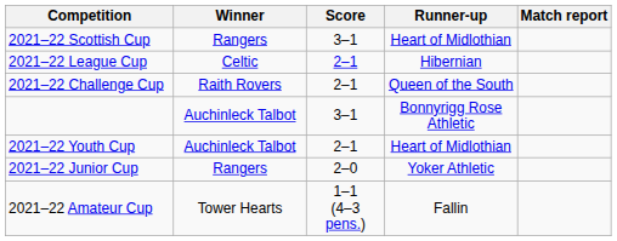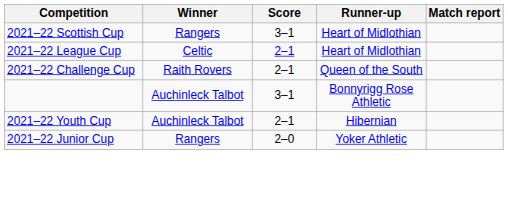 <table class="wikitable" style="text-align:center">
 <tr>
 <th width=180>Competition</th>
 <th width=140>Winner</th>
 <th width=80>Score</th>
 <th width=140>Runner-up</th>
 <th>Match report</th>
 </tr>
 <tr>
 <td align=left><a href='#'>2021–22 Scottish Cup</a></td>
 <td><a href='#'>Rangers</a></td>
 <td>3–1</td>
 <td><a href='#'>Heart of Midlothian</a></td>
 <td></td>
 </tr>
 <tr>
 <td align=left><a href='#'>2021–22 League Cup</a></td>
 <td><a href='#'>Celtic</a></td>
 <td><a href='#'>2–1</a></td>
-<td><a href='#'>Hibernian</a></td>
+<td><a href='#'>Heart of Midlothian</a></td>
 <td></td>
 </tr>
 <tr>
 <td align=left><a href='#'>2021–22 Challenge Cup</a></td>
 <td><a href='#'>Raith Rovers</a></td>
 <td>2–1</td>
 <td><a href='#'>Queen of the South</a></td>
 <td></td>
 </tr>
 <tr>
 <td align=left></td>
 <td><a href='#'>Auchinleck Talbot</a></td>
 <td>3–1</td>
 <td><a href='#'>Bonnyrigg Rose Athletic</a></td>
 <td></td>
 </tr>
 <tr>
 <td align=left><a href='#'>2021–22 Youth Cup</a></td>
 <td><a href='#'>Auchinleck Talbot</a></td>
 <td>2–1</td>
-<td><a href='#'>Heart of Midlothian</a></td>
+<td><a href='#'>Hibernian</a></td>
 <td></td>
 </tr>
 <tr>
 <td align=left><a href='#'>2021–22 Junior Cup</a></td>
 <td><a href='#'>Rangers</a></td>
 <td>2–0</td>
 <td><a href='#'>Yoker Athletic</a></td>
 <td></td>
 </tr>
-<tr>
-<td align=left>2021–22 <a href='#'>Amateur Cup</a></td>
-<td>Tower Hearts</td>
-<td>1–1 <br>(4–3 <a href='#'>pens.</a>)</td>
-<td>Fallin</td>
-<td></td>
-</tr>
 </table>
